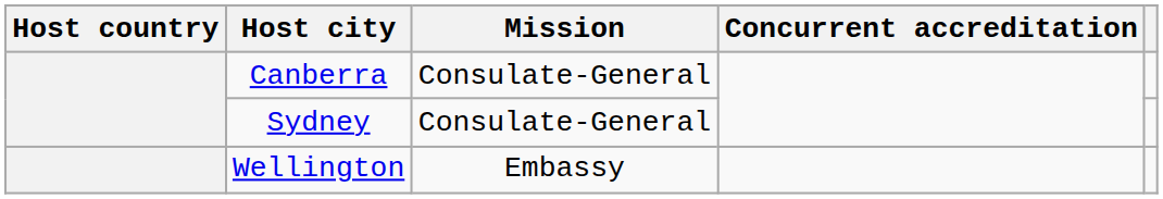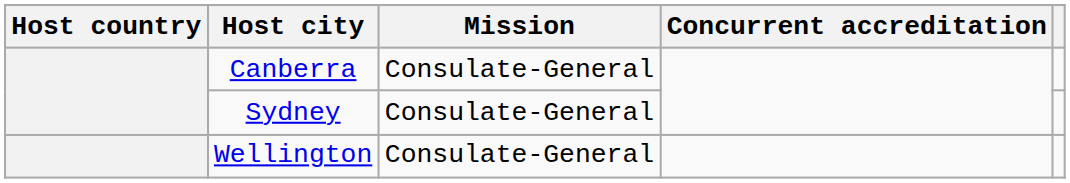 <table class="wikitable plainrowheaders" style="text-align:center;">
 <tr>
 <th scope="col">Host country</th>
 <th scope="col">Host city</th>
 <th scope="col">Mission</th>
 <th scope="col">Concurrent accreditation</th>
 <th scope="col"></th>
 </tr>
 <tr>
 <th scope="row" rowspan="2"></th>
 <td><a href='#'>Canberra</a></td>
 <td>Consulate-General</td>
 <td rowspan="2"></td>
 <td></td>
 </tr>
 <tr>
 <td><a href='#'>Sydney</a></td>
 <td>Consulate-General</td>
 <td></td>
 </tr>
 <tr>
 <th scope="row" rowspan="2"></th>
 <td><a href='#'>Wellington</a></td>
-<td>Embassy</td>
+<td>Consulate-General</td>
 <td rowspan="2"></td>
 <td></td>
 </tr>
 </table>
